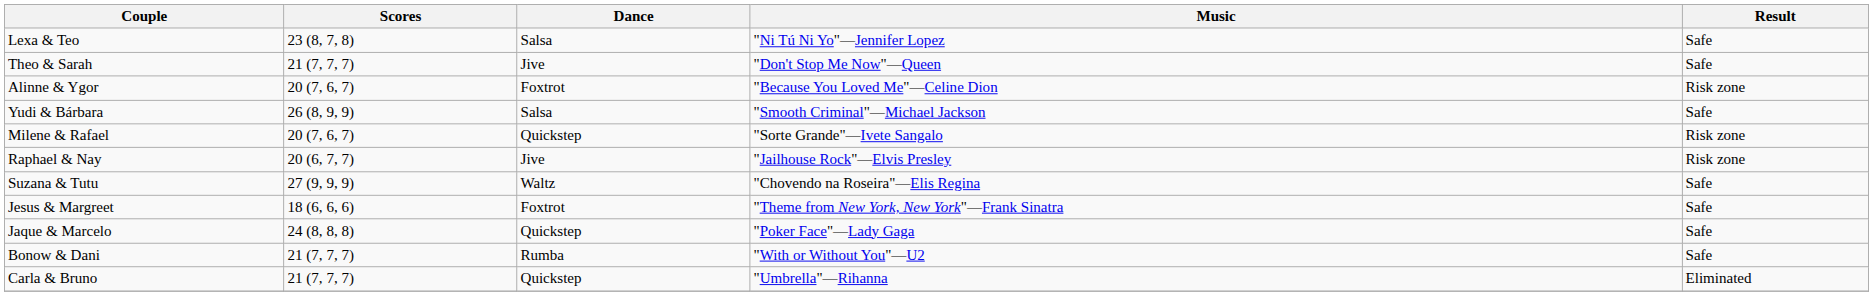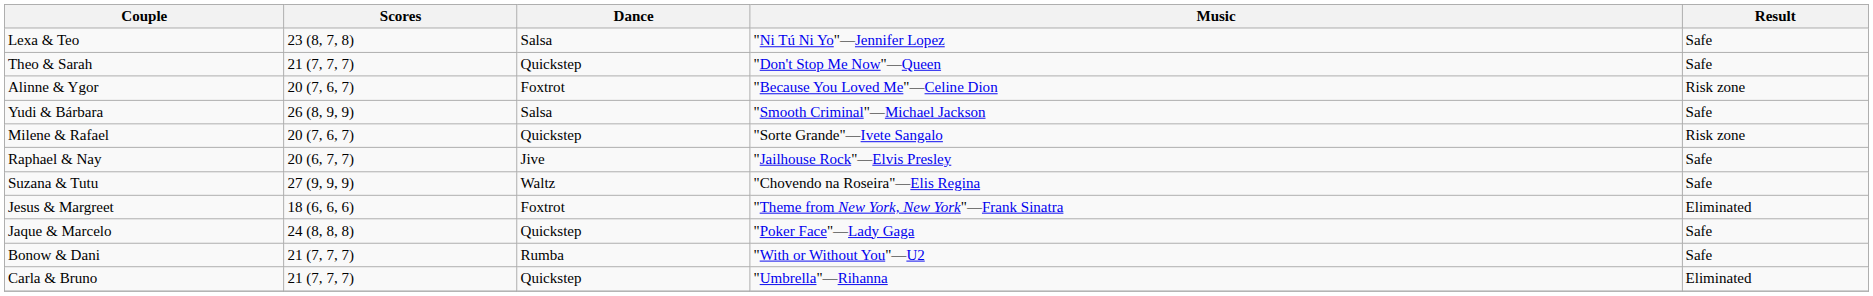 <table class="wikitable sortable" style="width:100%;">
 <tr>
 <th style="width:15.0%;">Couple</th>
 <th style="width:12.5%;">Scores</th>
 <th style="width:12.5%;">Dance</th>
 <th style="width:50.0%;">Music</th>
 <th style="width:10.0%;">Result</th>
 </tr>
 <tr>
 <td>Lexa & Teo</td>
 <td>23 (8, 7, 8)</td>
 <td>Salsa</td>
 <td>"<a href='#'>Ni Tú Ni Yo</a>"—<a href='#'>Jennifer Lopez</a></td>
 <td>Safe</td>
 </tr>
 <tr>
 <td>Theo & Sarah</td>
 <td>21 (7, 7, 7)</td>
-<td>Jive</td>
+<td>Quickstep</td>
 <td>"<a href='#'>Don't Stop Me Now</a>"—<a href='#'>Queen</a></td>
 <td>Safe</td>
 </tr>
 <tr>
 <td>Alinne & Ygor</td>
 <td>20 (7, 6, 7)</td>
 <td>Foxtrot</td>
 <td>"<a href='#'>Because You Loved Me</a>"—<a href='#'>Celine Dion</a></td>
 <td>Risk zone</td>
 </tr>
 <tr>
 <td>Yudi & Bárbara</td>
 <td>26 (8, 9, 9)</td>
 <td>Salsa</td>
 <td>"<a href='#'>Smooth Criminal</a>"—<a href='#'>Michael Jackson</a></td>
 <td>Safe</td>
 </tr>
 <tr>
 <td>Milene & Rafael</td>
 <td>20 (7, 6, 7)</td>
 <td>Quickstep</td>
 <td>"Sorte Grande"—<a href='#'>Ivete Sangalo</a></td>
 <td>Risk zone</td>
 </tr>
 <tr>
 <td>Raphael & Nay</td>
 <td>20 (6, 7, 7)</td>
 <td>Jive</td>
 <td>"<a href='#'>Jailhouse Rock</a>"—<a href='#'>Elvis Presley</a></td>
-<td>Risk zone</td>
+<td>Safe</td>
 </tr>
 <tr>
 <td>Suzana & Tutu</td>
 <td>27 (9, 9, 9)</td>
 <td>Waltz</td>
 <td>"Chovendo na Roseira"—<a href='#'>Elis Regina</a></td>
 <td>Safe</td>
 </tr>
 <tr>
 <td>Jesus & Margreet</td>
 <td>18 (6, 6, 6)</td>
 <td>Foxtrot</td>
 <td>"<a href='#'>Theme from <em>New York, New York</em></a>"—<a href='#'>Frank Sinatra</a></td>
-<td>Safe</td>
+<td>Eliminated</td>
 </tr>
 <tr>
 <td>Jaque & Marcelo</td>
 <td>24 (8, 8, 8)</td>
 <td>Quickstep</td>
 <td>"<a href='#'>Poker Face</a>"—<a href='#'>Lady Gaga</a></td>
 <td>Safe</td>
 </tr>
 <tr>
 <td>Bonow & Dani</td>
 <td>21 (7, 7, 7)</td>
 <td>Rumba</td>
 <td>"<a href='#'>With or Without You</a>"—<a href='#'>U2</a></td>
 <td>Safe</td>
 </tr>
 <tr>
 <td>Carla & Bruno</td>
 <td>21 (7, 7, 7)</td>
 <td>Quickstep</td>
 <td>"<a href='#'>Umbrella</a>"—<a href='#'>Rihanna</a></td>
 <td>Eliminated</td>
 </tr>
 <tr>
 </tr>
 </table>
